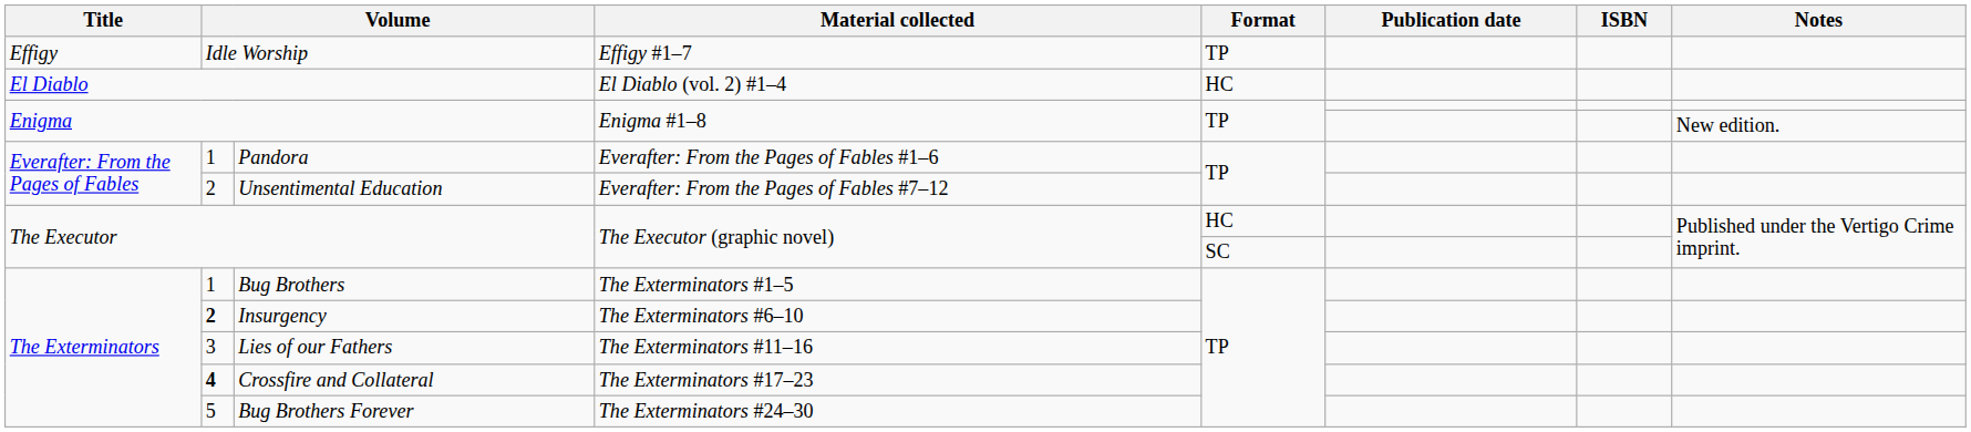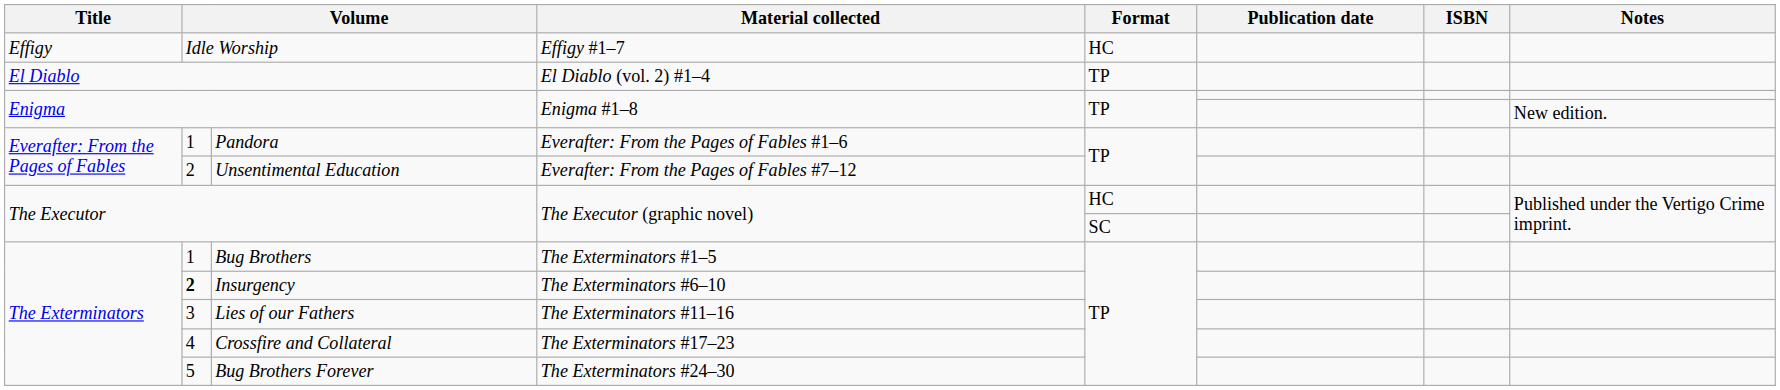 <table class="wikitable">
 <tr>
 <th width="10%">Title</th>
 <th colspan="2">Volume</th>
 <th>Material collected</th>
 <th>Format</th>
 <th>Publication date</th>
 <th>ISBN</th>
 <th width="15%">Notes</th>
 </tr>
 <tr>
 <td><em>Effigy</em></td>
 <td colspan="2"><em>Idle Worship</em></td>
 <td><em>Effigy</em> #1–7</td>
-<td>TP</td>
+<td>HC</td>
 <td></td>
 <td></td>
 <td></td>
 </tr>
 <tr>
 <td colspan="3"><em><a href='#'>El Diablo</a></em></td>
 <td><em>El Diablo</em> (vol. 2) #1–4</td>
-<td>HC</td>
+<td>TP</td>
 <td></td>
 <td></td>
 <td></td>
 </tr>
 <tr>
 <td colspan="3" rowspan="2"><em><a href='#'>Enigma</a></em></td>
 <td rowspan="2"><em>Enigma</em> #1–8</td>
 <td rowspan="2">TP</td>
 <td></td>
 <td></td>
 <td></td>
 </tr>
 <tr>
 <td></td>
 <td></td>
 <td>New edition.</td>
 </tr>
 <tr>
 <td rowspan="2"><em><a href='#'>Everafter: From the Pages of Fables</a></em></td>
 <td>1</td>
 <td><em>Pandora</em></td>
 <td><em>Everafter: From the Pages of Fables</em> #1–6</td>
 <td rowspan="2">TP</td>
 <td></td>
 <td></td>
 <td></td>
 </tr>
 <tr>
 <td>2</td>
 <td><em>Unsentimental Education</em></td>
 <td><em>Everafter: From the Pages of Fables</em> #7–12</td>
 <td></td>
 <td></td>
 <td></td>
 </tr>
 <tr>
 <td colspan="3" rowspan="2"><em>The Executor</em></td>
 <td rowspan="2"><em>The Executor</em> (graphic novel)</td>
 <td>HC</td>
 <td></td>
 <td></td>
 <td rowspan="2">Published under the Vertigo Crime imprint.</td>
 </tr>
 <tr>
 <td>SC</td>
 <td></td>
 <td></td>
 </tr>
 <tr>
 <td rowspan="5"><em><a href='#'>The Exterminators</a></em></td>
 <td>1</td>
 <td><em>Bug Brothers</em></td>
 <td><em>The Exterminators</em> #1–5</td>
 <td rowspan="5">TP</td>
 <td></td>
 <td></td>
 <td></td>
 </tr>
 <tr>
 <td><strong>2</strong></td>
 <td><em>Insurgency</em></td>
 <td><em>The Exterminators</em> #6–10</td>
 <td></td>
 <td></td>
 <td></td>
 </tr>
 <tr>
 <td>3</td>
 <td><em>Lies of our Fathers</em></td>
 <td><em>The Exterminators</em> #11–16</td>
 <td></td>
 <td></td>
 <td></td>
 </tr>
 <tr>
-<td><strong>4</strong></td>
+<td>4</td>
 <td><em>Crossfire and Collateral</em></td>
 <td><em>The Exterminators</em> #17–23</td>
 <td></td>
 <td></td>
 <td></td>
 </tr>
 <tr>
 <td>5</td>
 <td><em>Bug Brothers Forever</em></td>
 <td><em>The Exterminators</em> #24–30</td>
 <td></td>
 <td></td>
 <td></td>
 </tr>
 </table>
